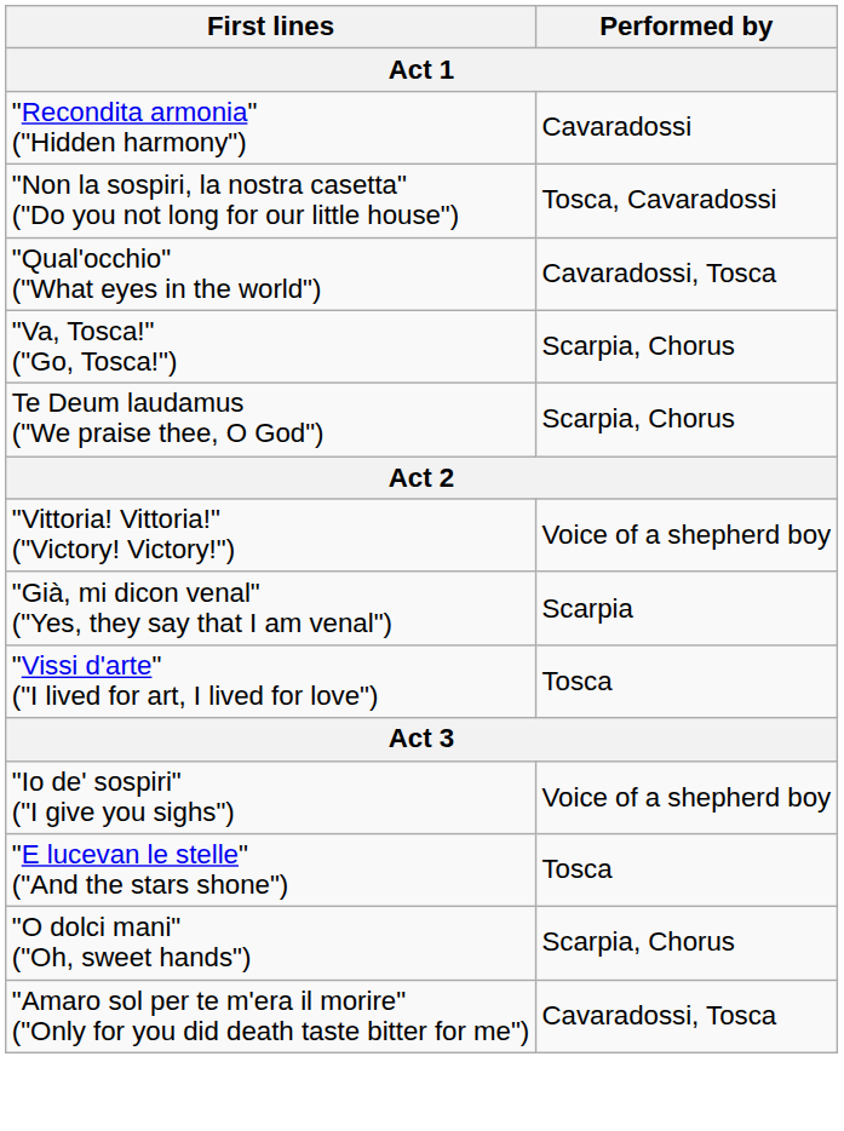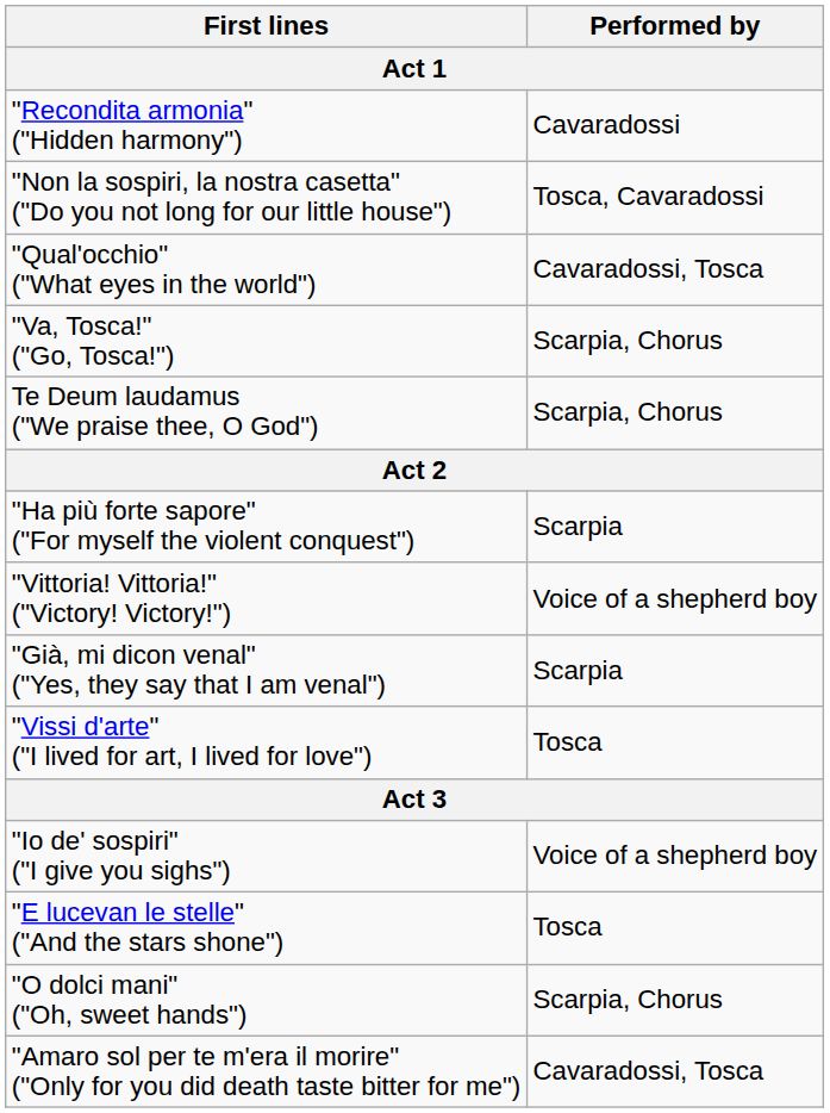 <table class="wikitable">
 <tr>
 <th>First lines</th>
 <th>Performed by</th>
 </tr>
 <tr>
 <th colspan="2">Act 1</th>
 </tr>
 <tr>
 <td>"<a href='#'>Recondita armonia</a>"<br>("Hidden harmony")</td>
 <td>Cavaradossi</td>
 </tr>
 <tr>
 <td>"Non la sospiri, la nostra casetta"<br>("Do you not long for our little house")</td>
 <td>Tosca, Cavaradossi</td>
 </tr>
 <tr>
 <td>"Qual'occhio"<br>("What eyes in the world")</td>
 <td>Cavaradossi, Tosca</td>
 </tr>
 <tr>
 <td>"Va, Tosca!"<br>("Go, Tosca!")</td>
 <td>Scarpia, Chorus</td>
 </tr>
 <tr>
 <td>Te Deum laudamus<br>("We praise thee, O God")</td>
 <td>Scarpia, Chorus</td>
 </tr>
 <tr>
 <th colspan="2">Act 2</th>
+</tr>
+<tr>
+<td>"Ha più forte sapore"<br>("For myself the violent conquest")</td>
+<td>Scarpia</td>
 </tr>
 <tr>
 <td>"Vittoria! Vittoria!"<br>("Victory! Victory!")</td>
 <td>Voice of a shepherd boy</td>
 </tr>
 <tr>
 <td>"Già, mi dicon venal"<br>("Yes, they say that I am venal")</td>
 <td>Scarpia</td>
 </tr>
 <tr>
 <td>"<a href='#'>Vissi d'arte</a>"<br>("I lived for art, I lived for love")</td>
 <td>Tosca</td>
 </tr>
 <tr>
 <th colspan="2">Act 3</th>
 </tr>
 <tr>
 <td>"Io de' sospiri"<br>("I give you sighs")</td>
 <td>Voice of a shepherd boy</td>
 </tr>
 <tr>
 <td>"<a href='#'>E lucevan le stelle</a>"<br>("And the stars shone")</td>
 <td>Tosca</td>
 </tr>
 <tr>
 <td>"O dolci mani"<br>("Oh, sweet hands")</td>
 <td>Scarpia, Chorus</td>
 </tr>
 <tr>
 <td>"Amaro sol per te m'era il morire"<br>("Only for you did death taste bitter for me")</td>
 <td>Cavaradossi, Tosca</td>
 </tr>
 </table>
